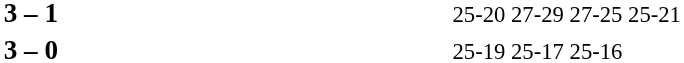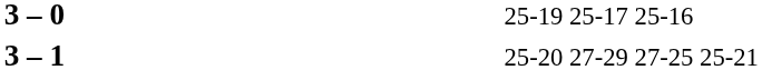 <table>
 <tr>
 <th width=200></th>
 <th width=80></th>
 <th width=200></th>
 <th width=220></th>
 </tr>
 <tr>
 <td align=right><strong></strong></td>
+<td align=center><strong>3 – 0</strong></td>
+<td></td>
+<td><small>25-19 25-17 25-16</small></td>
+</tr>
+<tr>
+<td align=right><strong></strong></td>
 <td align=center><strong>3 – 1</strong></td>
 <td></td>
 <td><small>25-20 27-29 27-25 25-21 </small></td>
 </tr>
-<tr>
-<td align=right><strong></strong></td>
-<td align=center><strong>3 – 0</strong></td>
-<td></td>
-<td><small>25-19 25-17 25-16</small></td>
-</tr>
 </table>
